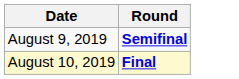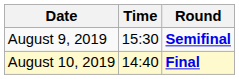 <table class="wikitable">
 <tr>
 <th>Date</th>
+<th>Time</th>
 <th>Round</th>
 </tr>
 <tr>
 <td>August 9, 2019</td>
+<td>15:30</td>
 <td><strong><a href='#'>Semifinal</a></strong></td>
 </tr>
 <tr style=background:lemonchiffon>
 <td>August 10, 2019</td>
+<td>14:40</td>
 <td><strong><a href='#'>Final</a></strong></td>
 </tr>
 </table>
